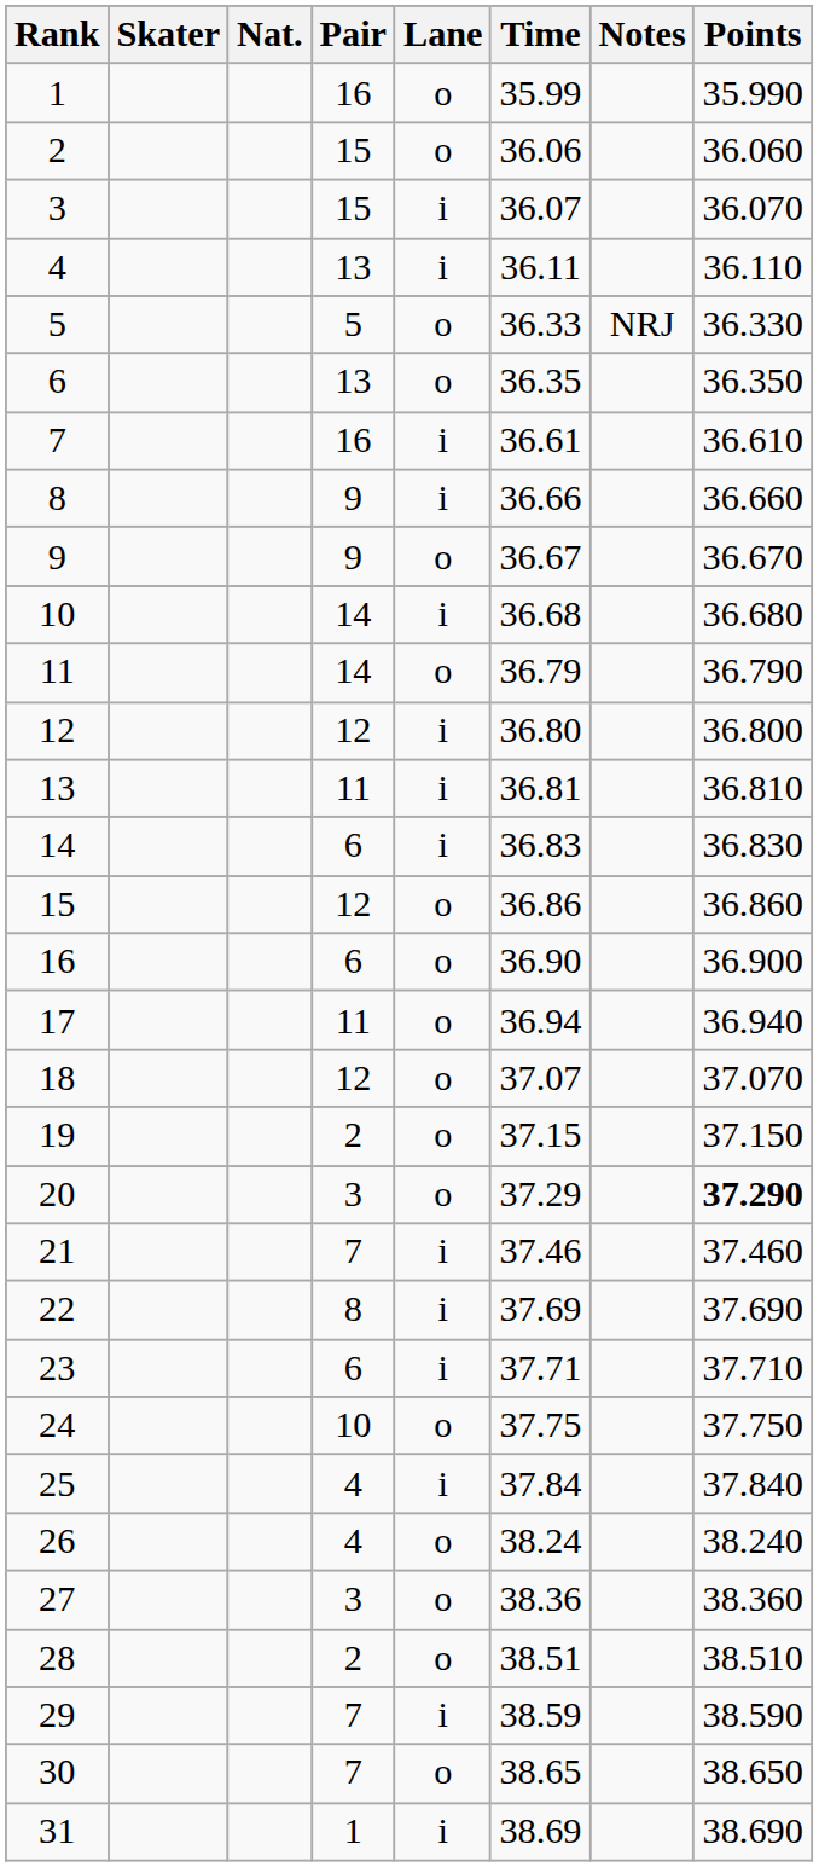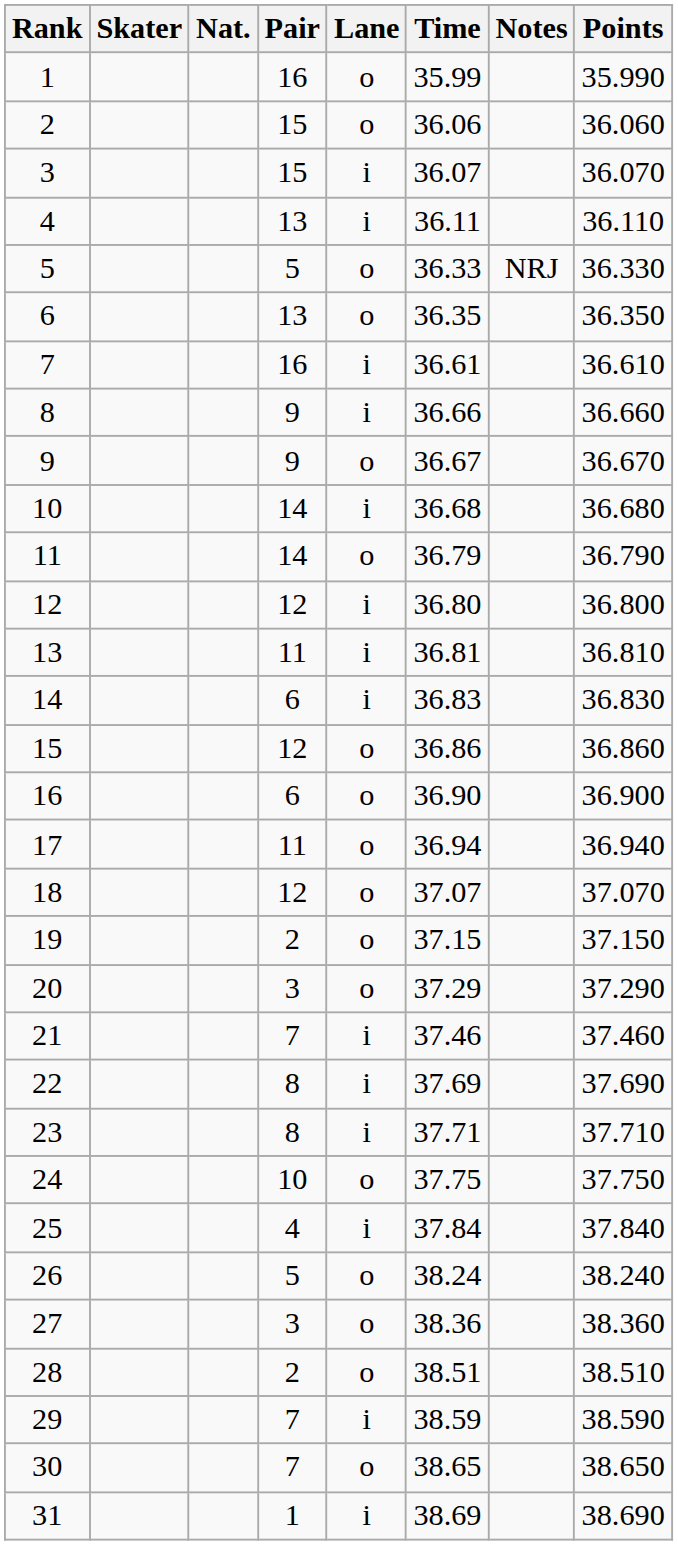 <table class="wikitable sortable" border="1" style="text-align:center">
 <tr>
 <th>Rank</th>
 <th>Skater</th>
 <th>Nat.</th>
 <th>Pair</th>
 <th>Lane</th>
 <th>Time</th>
 <th>Notes</th>
 <th>Points</th>
 </tr>
 <tr>
 <td>1</td>
 <td align=left></td>
 <td></td>
 <td>16</td>
 <td>o</td>
 <td>35.99</td>
 <td></td>
 <td>35.990</td>
 </tr>
 <tr>
 <td>2</td>
 <td align=left></td>
 <td></td>
 <td>15</td>
 <td>o</td>
 <td>36.06</td>
 <td></td>
 <td>36.060</td>
 </tr>
 <tr>
 <td>3</td>
 <td align=left></td>
 <td></td>
 <td>15</td>
 <td>i</td>
 <td>36.07</td>
 <td></td>
 <td>36.070</td>
 </tr>
 <tr>
 <td>4</td>
 <td align=left></td>
 <td></td>
 <td>13</td>
 <td>i</td>
 <td>36.11</td>
 <td></td>
 <td>36.110</td>
 </tr>
 <tr>
 <td>5</td>
 <td align=left></td>
 <td></td>
 <td>5</td>
 <td>o</td>
 <td>36.33</td>
 <td>NRJ</td>
 <td>36.330</td>
 </tr>
 <tr>
 <td>6</td>
 <td align=left></td>
 <td></td>
 <td>13</td>
 <td>o</td>
 <td>36.35</td>
 <td></td>
 <td>36.350</td>
 </tr>
 <tr>
 <td>7</td>
 <td align=left></td>
 <td></td>
 <td>16</td>
 <td>i</td>
 <td>36.61</td>
 <td></td>
 <td>36.610</td>
 </tr>
 <tr>
 <td>8</td>
 <td align=left></td>
 <td></td>
 <td>9</td>
 <td>i</td>
 <td>36.66</td>
 <td></td>
 <td>36.660</td>
 </tr>
 <tr>
 <td>9</td>
 <td align=left></td>
 <td></td>
 <td>9</td>
 <td>o</td>
 <td>36.67</td>
 <td></td>
 <td>36.670</td>
 </tr>
 <tr>
 <td>10</td>
 <td align=left></td>
 <td></td>
 <td>14</td>
 <td>i</td>
 <td>36.68</td>
 <td></td>
 <td>36.680</td>
 </tr>
 <tr>
 <td>11</td>
 <td align=left></td>
 <td></td>
 <td>14</td>
 <td>o</td>
 <td>36.79</td>
 <td></td>
 <td>36.790</td>
 </tr>
 <tr>
 <td>12</td>
 <td align=left></td>
 <td></td>
 <td>12</td>
 <td>i</td>
 <td>36.80</td>
 <td></td>
 <td>36.800</td>
 </tr>
 <tr>
 <td>13</td>
 <td align=left></td>
 <td></td>
 <td>11</td>
 <td>i</td>
 <td>36.81</td>
 <td></td>
 <td>36.810</td>
 </tr>
 <tr>
 <td>14</td>
 <td align=left></td>
 <td></td>
 <td>6</td>
 <td>i</td>
 <td>36.83</td>
 <td></td>
 <td>36.830</td>
 </tr>
 <tr>
 <td>15</td>
 <td align=left></td>
 <td></td>
 <td>12</td>
 <td>o</td>
 <td>36.86</td>
 <td></td>
 <td>36.860</td>
 </tr>
 <tr>
 <td>16</td>
 <td align=left></td>
 <td></td>
 <td>6</td>
 <td>o</td>
 <td>36.90</td>
 <td></td>
 <td>36.900</td>
 </tr>
 <tr>
 <td>17</td>
 <td align=left></td>
 <td></td>
 <td>11</td>
 <td>o</td>
 <td>36.94</td>
 <td></td>
 <td>36.940</td>
 </tr>
 <tr>
 <td>18</td>
 <td align=left></td>
 <td></td>
 <td>12</td>
 <td>o</td>
 <td>37.07</td>
 <td></td>
 <td>37.070</td>
 </tr>
 <tr>
 <td>19</td>
 <td align=left></td>
 <td></td>
 <td>2</td>
 <td>o</td>
 <td>37.15</td>
 <td></td>
 <td>37.150</td>
 </tr>
 <tr>
 <td>20</td>
 <td align=left></td>
 <td></td>
 <td>3</td>
 <td>o</td>
 <td>37.29</td>
 <td></td>
-<td><strong>37.290</strong></td>
+<td>37.290</td>
 </tr>
 <tr>
 <td>21</td>
 <td align=left></td>
 <td></td>
 <td>7</td>
 <td>i</td>
 <td>37.46</td>
 <td></td>
 <td>37.460</td>
 </tr>
 <tr>
 <td>22</td>
 <td align=left></td>
 <td></td>
 <td>8</td>
 <td>i</td>
 <td>37.69</td>
 <td></td>
 <td>37.690</td>
 </tr>
 <tr>
 <td>23</td>
 <td align=left></td>
 <td></td>
-<td>6</td>
+<td>8</td>
 <td>i</td>
 <td>37.71</td>
 <td></td>
 <td>37.710</td>
 </tr>
 <tr>
 <td>24</td>
 <td align=left></td>
 <td></td>
 <td>10</td>
 <td>o</td>
 <td>37.75</td>
 <td></td>
 <td>37.750</td>
 </tr>
 <tr>
 <td>25</td>
 <td align=left></td>
 <td></td>
 <td>4</td>
 <td>i</td>
 <td>37.84</td>
 <td></td>
 <td>37.840</td>
 </tr>
 <tr>
 <td>26</td>
 <td align=left></td>
 <td></td>
-<td>4</td>
+<td>5</td>
 <td>o</td>
 <td>38.24</td>
 <td></td>
 <td>38.240</td>
 </tr>
 <tr>
 <td>27</td>
 <td align=left></td>
 <td></td>
 <td>3</td>
 <td>o</td>
 <td>38.36</td>
 <td></td>
 <td>38.360</td>
 </tr>
 <tr>
 <td>28</td>
 <td align=left></td>
 <td></td>
 <td>2</td>
 <td>o</td>
 <td>38.51</td>
 <td></td>
 <td>38.510</td>
 </tr>
 <tr>
 <td>29</td>
 <td align=left></td>
 <td></td>
 <td>7</td>
 <td>i</td>
 <td>38.59</td>
 <td></td>
 <td>38.590</td>
 </tr>
 <tr>
 <td>30</td>
 <td align=left></td>
 <td></td>
 <td>7</td>
 <td>o</td>
 <td>38.65</td>
 <td></td>
 <td>38.650</td>
 </tr>
 <tr>
 <td>31</td>
 <td align=left></td>
 <td></td>
 <td>1</td>
 <td>i</td>
 <td>38.69</td>
 <td></td>
 <td>38.690</td>
 </tr>
 </table>
